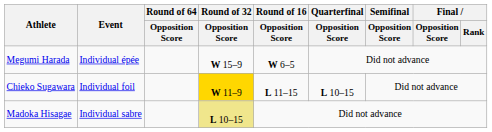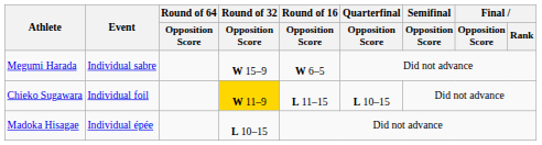 <table class="wikitable" style="font-size:90%">
 <tr>
 <th rowspan="2">Athlete</th>
 <th rowspan="2">Event</th>
 <th>Round of 64</th>
 <th>Round of 32</th>
 <th>Round of 16</th>
 <th>Quarterfinal</th>
 <th>Semifinal</th>
 <th colspan=2>Final / </th>
 </tr>
 <tr style="font-size:95%">
 <th>Opposition <br> Score</th>
 <th>Opposition <br> Score</th>
 <th>Opposition <br> Score</th>
 <th>Opposition <br> Score</th>
 <th>Opposition <br> Score</th>
 <th>Opposition <br> Score</th>
 <th>Rank</th>
 </tr>
 <tr align=center>
 <td align=left><a href='#'>Megumi Harada</a></td>
-<td align=left><a href='#'>Individual épée</a></td>
+<td align=left><a href='#'>Individual sabre</a></td>
 <td></td>
 <td><br><strong>W</strong> 15–9</td>
 <td><br><strong>W</strong> 6–5</td>
 <td colspan=4>Did not advance</td>
 </tr>
 <tr align=center>
 <td align=left><a href='#'>Chieko Sugawara</a></td>
 <td align=left><a href='#'>Individual foil</a></td>
 <td></td>
 <td style="background: gold;"><br><strong>W</strong> 11–9</td>
 <td><br><strong>L</strong> 11–15</td>
 <td><br><strong>L</strong> 10–15</td>
 <td colspan=3>Did not advance</td>
 </tr>
 <tr align=center>
 <td align=left><a href='#'>Madoka Hisagae</a></td>
-<td align=left><a href='#'>Individual sabre</a></td>
+<td align=left><a href='#'>Individual épée</a></td>
 <td></td>
-<td style="background: khaki;"><br><strong>L</strong> 10–15</td>
+<td><br><strong>L</strong> 10–15</td>
 <td colspan=5>Did not advance</td>
 </tr>
 </table>
